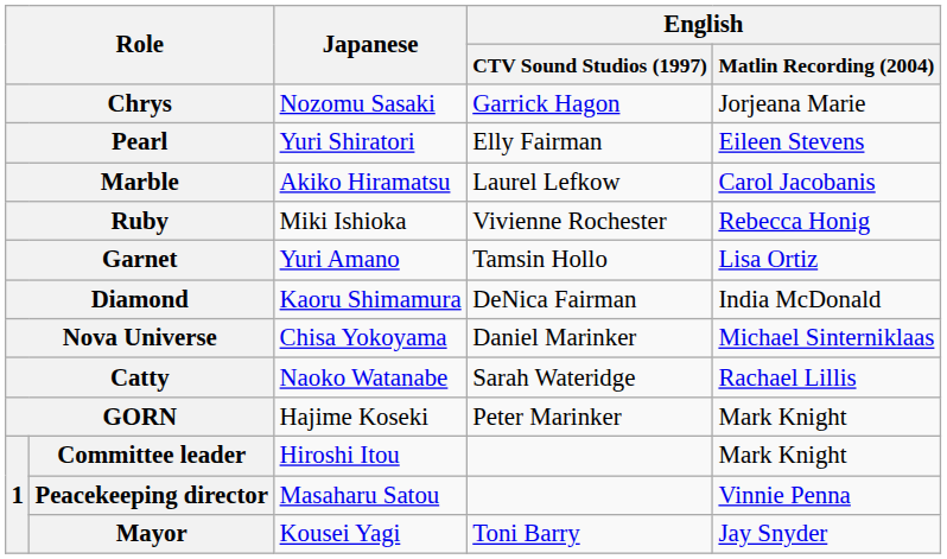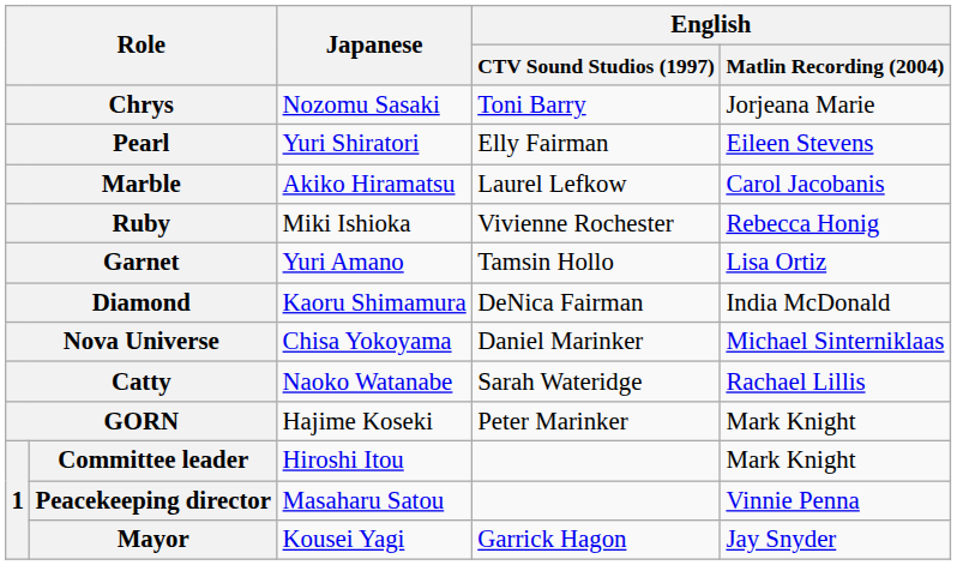 <table class="wikitable mw-collapsible mw-collapsed">
 <tr>
 <th colspan="2" rowspan="2">Role</th>
 <th rowspan="2">Japanese</th>
 <th colspan="2">English</th>
 </tr>
 <tr>
 <th><small>CTV Sound Studios (1997)</small></th>
 <th><small>Matlin Recording (2004)</small></th>
 </tr>
 <tr>
 <th colspan="2">Chrys</th>
 <td><a href='#'>Nozomu Sasaki</a></td>
-<td><a href='#'>Garrick Hagon</a></td>
+<td><a href='#'>Toni Barry</a></td>
 <td>Jorjeana Marie</td>
 </tr>
 <tr>
 <th colspan="2">Pearl</th>
 <td><a href='#'>Yuri Shiratori</a></td>
 <td>Elly Fairman</td>
 <td><a href='#'>Eileen Stevens</a></td>
 </tr>
 <tr>
 <th colspan="2">Marble</th>
 <td><a href='#'>Akiko Hiramatsu</a></td>
 <td>Laurel Lefkow</td>
 <td><a href='#'>Carol Jacobanis</a></td>
 </tr>
 <tr>
 <th colspan="2">Ruby</th>
 <td>Miki Ishioka</td>
 <td>Vivienne Rochester</td>
 <td><a href='#'>Rebecca Honig</a></td>
 </tr>
 <tr>
 <th colspan="2">Garnet</th>
 <td><a href='#'>Yuri Amano</a></td>
 <td>Tamsin Hollo</td>
 <td><a href='#'>Lisa Ortiz</a></td>
 </tr>
 <tr>
 <th colspan="2">Diamond</th>
 <td><a href='#'>Kaoru Shimamura</a></td>
 <td>DeNica Fairman</td>
 <td>India McDonald</td>
 </tr>
 <tr>
 <th colspan="2">Nova Universe</th>
 <td><a href='#'>Chisa Yokoyama</a></td>
 <td>Daniel Marinker</td>
 <td><a href='#'>Michael Sinterniklaas</a></td>
 </tr>
 <tr>
 <th colspan="2">Catty</th>
 <td><a href='#'>Naoko Watanabe</a></td>
 <td>Sarah Wateridge</td>
 <td><a href='#'>Rachael Lillis</a></td>
 </tr>
 <tr>
 <th colspan="2">GORN</th>
 <td>Hajime Koseki</td>
 <td>Peter Marinker</td>
 <td>Mark Knight</td>
 </tr>
 <tr>
 <th rowspan="3">1</th>
 <th>Committee leader</th>
 <td><a href='#'>Hiroshi Itou</a></td>
 <td></td>
 <td>Mark Knight</td>
 </tr>
 <tr>
 <th>Peacekeeping director</th>
 <td><a href='#'>Masaharu Satou</a></td>
 <td></td>
 <td><a href='#'>Vinnie Penna</a></td>
 </tr>
 <tr>
 <th>Mayor</th>
 <td><a href='#'>Kousei Yagi</a></td>
-<td><a href='#'>Toni Barry</a></td>
+<td><a href='#'>Garrick Hagon</a></td>
 <td><a href='#'>Jay Snyder</a></td>
 </tr>
 </table>
